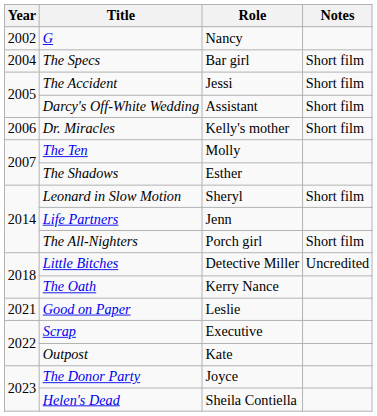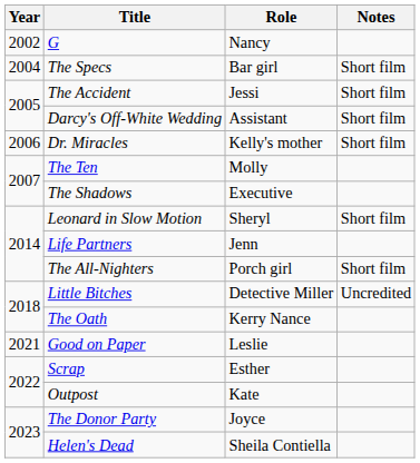 <table class="wikitable plainrowheaders sortable">
 <tr>
 <th>Year</th>
 <th>Title</th>
 <th>Role</th>
 <th>Notes</th>
 </tr>
 <tr>
 <td>2002</td>
 <td scope="row"><em><a href='#'>G</a></em></td>
 <td>Nancy</td>
 <td></td>
 </tr>
 <tr>
 <td>2004</td>
 <td scope="row"><em>The Specs</em></td>
 <td>Bar girl</td>
 <td>Short film</td>
 </tr>
 <tr>
 <td rowspan="2">2005</td>
 <td scope="row"><em>The Accident</em></td>
 <td>Jessi</td>
 <td>Short film</td>
 </tr>
 <tr>
 <td scope="row"><em>Darcy's Off-White Wedding</em></td>
 <td>Assistant</td>
 <td>Short film</td>
 </tr>
 <tr>
 <td>2006</td>
 <td scope="row"><em>Dr. Miracles</em></td>
 <td>Kelly's mother</td>
 <td>Short film</td>
 </tr>
 <tr>
 <td rowspan="2">2007</td>
 <td scope="row"><em><a href='#'>The Ten</a></em></td>
 <td>Molly</td>
 <td></td>
 </tr>
 <tr>
 <td scope="row"><em>The Shadows</em></td>
-<td>Esther</td>
+<td>Executive</td>
 <td></td>
 </tr>
 <tr>
 <td rowspan="3">2014</td>
 <td scope="row"><em>Leonard in Slow Motion</em></td>
 <td>Sheryl</td>
 <td>Short film</td>
 </tr>
 <tr>
 <td scope="row"><em><a href='#'>Life Partners</a></em></td>
 <td>Jenn</td>
 <td></td>
 </tr>
 <tr>
 <td scope="row"><em>The All-Nighters</em></td>
 <td>Porch girl</td>
 <td>Short film</td>
 </tr>
 <tr>
 <td rowspan="2">2018</td>
 <td scope="row"><em><a href='#'>Little Bitches</a></em></td>
 <td>Detective Miller</td>
 <td>Uncredited</td>
 </tr>
 <tr>
 <td scope="row"><em><a href='#'>The Oath</a></em></td>
 <td>Kerry Nance</td>
 <td></td>
 </tr>
 <tr>
 <td>2021</td>
 <td scope="row"><em><a href='#'>Good on Paper</a></em></td>
 <td>Leslie</td>
 <td></td>
 </tr>
 <tr>
 <td rowspan="2">2022</td>
 <td scope="row"><em><a href='#'>Scrap</a></em></td>
-<td>Executive</td>
+<td>Esther</td>
 <td></td>
 </tr>
 <tr>
 <td scope="row"><em>Outpost</em></td>
 <td>Kate</td>
 <td></td>
 </tr>
 <tr>
 <td rowspan="2">2023</td>
 <td scope="row"><em><a href='#'>The Donor Party</a></em></td>
 <td>Joyce</td>
 <td></td>
 </tr>
 <tr>
 <td scope="row"><em><a href='#'>Helen's Dead</a></em></td>
 <td>Sheila Contiella</td>
 <td></td>
 </tr>
 </table>
